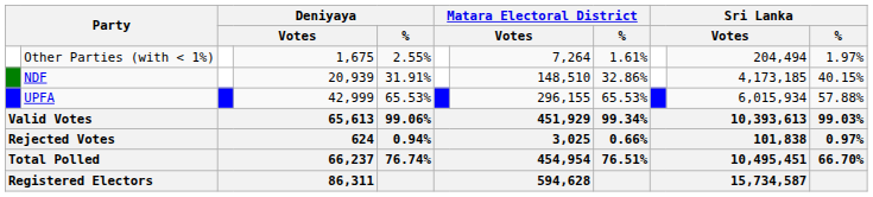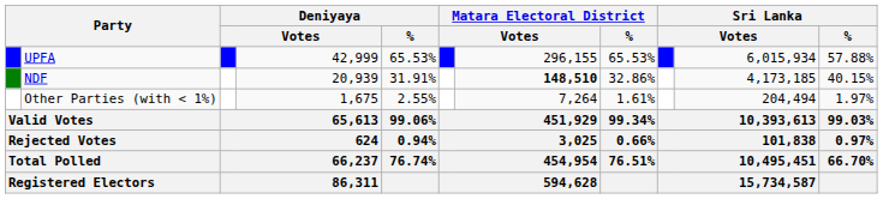 <table class="wikitable">
 <tr>
 <th colspan="2" width="144px"rowspan="2">Party</th>
 <th colspan="3" width="216px">Deniyaya</th>
 <th colspan="3" width="216px"><a href='#'>Matara Electoral District</a></th>
 <th colspan="3" width="216px">Sri Lanka</th>
 </tr>
 <tr>
 <th colspan="2" width="144px">Votes</th>
 <th>%</th>
 <th colspan="2" width="144px">Votes</th>
 <th>%</th>
 <th colspan="2" width="144px">Votes</th>
 <th>%</th>
 </tr>
 <tr>
+<td style="background-color:blue;" width="10px"></td>
+<td style="text-align:left;"><a href='#'>UPFA</a></td>
+<td style="background-color:blue;" width="10px"></td>
+<td style="text-align:right;">42,999</td>
+<td style="text-align:right;">65.53%</td>
+<td style="background-color:blue;" width="10px"></td>
+<td style="text-align:right;">296,155</td>
+<td style="text-align:right;">65.53%</td>
+<td style="background-color:blue;" width="10px"></td>
+<td style="text-align:right;">6,015,934</td>
+<td style="text-align:right;">57.88%</td>
+</tr>
+<tr>
+<td style="background-color:green;" width="10px"></td>
+<td style="text-align:left;"><a href='#'>NDF</a></td>
+<td style="background-color:white;" width="10px"></td>
+<td style="text-align:right;">20,939</td>
+<td style="text-align:right;">31.91%</td>
+<td style="background-color:white;" width="10px"></td>
+<td style="text-align:right;"><strong>148,510</strong></td>
+<td style="text-align:right;">32.86%</td>
+<td style="background-color:white;" width="10px"></td>
+<td style="text-align:right;">4,173,185</td>
+<td style="text-align:right;">40.15%</td>
+</tr>
+<tr>
 <td style="background-color:white;" width="10px"></td>
 <td style="text-align:left;">Other Parties (with < 1%)</td>
 <td style="background-color:white;" width="10px"></td>
 <td style="text-align:right;">1,675</td>
 <td style="text-align:right;">2.55%</td>
 <td style="background-color:white;" width="10px"></td>
 <td style="text-align:right;">7,264</td>
 <td style="text-align:right;">1.61%</td>
 <td style="background-color:white;" width="10px"></td>
 <td style="text-align:right;">204,494</td>
 <td style="text-align:right;">1.97%</td>
-</tr>
-<tr>
-<td style="background-color:green;" width="10px"></td>
-<td style="text-align:left;"><a href='#'>NDF</a></td>
-<td style="background-color:white;" width="10px"></td>
-<td style="text-align:right;">20,939</td>
-<td style="text-align:right;">31.91%</td>
-<td style="background-color:white;" width="10px"></td>
-<td style="text-align:right;">148,510</td>
-<td style="text-align:right;">32.86%</td>
-<td style="background-color:white;" width="10px"></td>
-<td style="text-align:right;">4,173,185</td>
-<td style="text-align:right;">40.15%</td>
-</tr>
-<tr>
-<td style="background-color:blue;" width="10px"></td>
-<td style="text-align:left;"><a href='#'>UPFA</a></td>
-<td style="background-color:blue;" width="10px"></td>
-<td style="text-align:right;">42,999</td>
-<td style="text-align:right;">65.53%</td>
-<td style="background-color:blue;" width="10px"></td>
-<td style="text-align:right;">296,155</td>
-<td style="text-align:right;">65.53%</td>
-<td style="background-color:blue;" width="10px"></td>
-<td style="text-align:right;">6,015,934</td>
-<td style="text-align:right;">57.88%</td>
 </tr>
 <tr>
 <th colspan="2" width="144px"style="text-align:left;">Valid Votes</th>
 <th style="text-align:right;"colspan="2" width="144px">65,613</th>
 <th style="text-align:right;">99.06%</th>
 <th style="text-align:right;"colspan="2" width="144px">451,929</th>
 <th style="text-align:right;">99.34%</th>
 <th style="text-align:right;"colspan="2" width="144px">10,393,613</th>
 <th style="text-align:right;">99.03%</th>
 </tr>
 <tr>
 <th colspan="2" width="144px"style="text-align:left;">Rejected Votes</th>
 <th style="text-align:right;"colspan="2" width="144px">624</th>
 <th style="text-align:right;">0.94%</th>
 <th style="text-align:right;"colspan="2" width="144px">3,025</th>
 <th style="text-align:right;">0.66%</th>
 <th style="text-align:right;"colspan="2" width="144px">101,838</th>
 <th style="text-align:right;">0.97%</th>
 </tr>
 <tr>
 <th colspan="2" width="144px"style="text-align:left;">Total Polled</th>
 <th style="text-align:right;"colspan="2" width="144px">66,237</th>
 <th style="text-align:right;">76.74%</th>
 <th style="text-align:right;"colspan="2" width="144px">454,954</th>
 <th style="text-align:right;">76.51%</th>
 <th style="text-align:right;"colspan="2" width="144px">10,495,451</th>
 <th style="text-align:right;">66.70%</th>
 </tr>
 <tr>
 <th colspan="2" width="144px"style="text-align:left;">Registered Electors</th>
 <th style="text-align:right;"colspan="2" width="144px">86,311</th>
 <th></th>
 <th style="text-align:right;"colspan="2" width="144px">594,628</th>
 <th></th>
 <th style="text-align:right;"colspan="2" width="144px">15,734,587</th>
 <th></th>
 </tr>
 </table>
